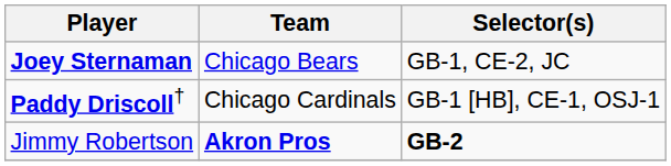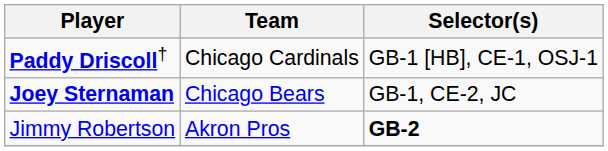 <table class="wikitable" style="text-align:left;">
 <tr>
 <th>Player</th>
 <th>Team</th>
 <th>Selector(s)</th>
 </tr>
 <tr>
+<td><strong><a href='#'>Paddy Driscoll</a></strong><sup>†</sup></td>
+<td>Chicago Cardinals</td>
+<td>GB-1 [HB], CE-1, OSJ-1</td>
+</tr>
+<tr>
 <td><strong><a href='#'>Joey Sternaman</a></strong></td>
 <td><a href='#'>Chicago Bears</a></td>
 <td>GB-1, CE-2, JC</td>
 </tr>
 <tr>
-<td><strong><a href='#'>Paddy Driscoll</a></strong><sup>†</sup></td>
-<td>Chicago Cardinals</td>
-<td>GB-1 [HB], CE-1, OSJ-1</td>
-</tr>
-<tr>
 <td><a href='#'>Jimmy Robertson</a></td>
-<td><strong><a href='#'>Akron Pros</a></strong></td>
+<td><a href='#'>Akron Pros</a></td>
 <td><strong>GB-2</strong></td>
 </tr>
 <tr>
 </tr>
 </table>
